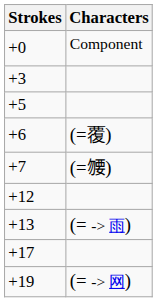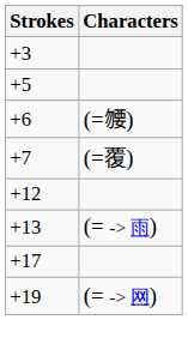 <table class="wikitable">
 <tr>
 <th>Strokes</th>
 <th>Characters</th>
-</tr>
-<tr>
-<td>+0</td>
-<td style="font-size: large;">  <sup>Component</sup></td>
 </tr>
 <tr>
 <td>+3</td>
 <td style="font-size: large;"></td>
 </tr>
 <tr>
 <td>+5</td>
 <td style="font-size: large;"></td>
 </tr>
 <tr>
 <td>+6</td>
-<td style="font-size: large;">  (=覆)</td>
+<td style="font-size: large;"> (=𧟰)</td>
 </tr>
 <tr>
 <td>+7</td>
-<td style="font-size: large;"> (=𧟰)</td>
+<td style="font-size: large;">  (=覆)</td>
 </tr>
 <tr>
 <td>+12</td>
 <td style="font-size: large;"></td>
 </tr>
 <tr>
 <td>+13</td>
 <td style="font-size: large;"> (= <small>-> <a href='#'>雨</a></small>) </td>
 </tr>
 <tr>
 <td>+17</td>
 <td style="font-size: large;"></td>
 </tr>
 <tr>
 <td>+19</td>
 <td style="font-size: large;"> (= <small>-> <a href='#'>网</a></small>)</td>
 </tr>
 </table>
